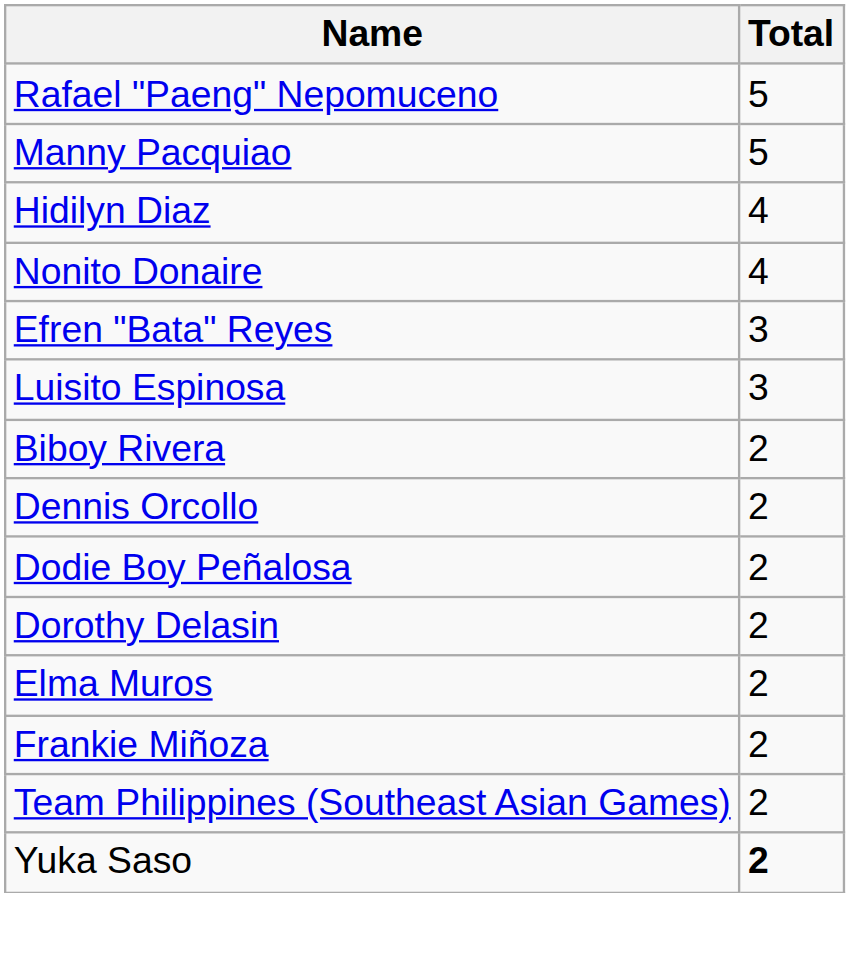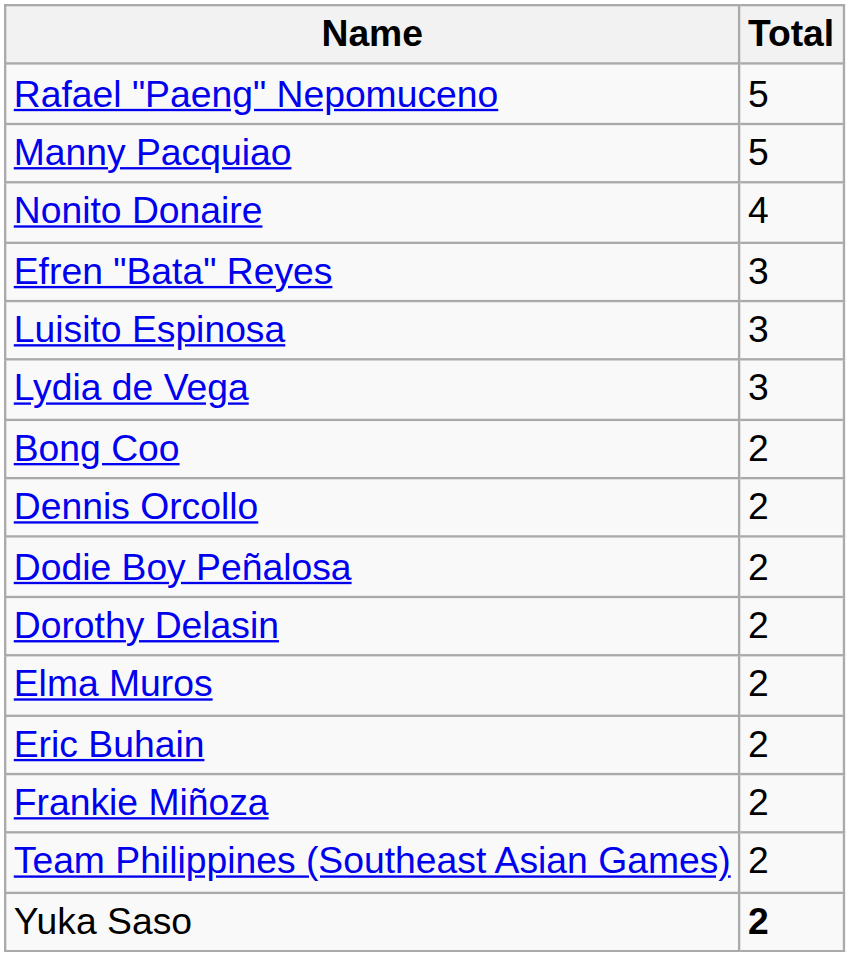 <table class="wikitable">
 <tr>
 <th>Name</th>
 <th>Total</th>
 </tr>
 <tr>
 <td><a href='#'>Rafael "Paeng" Nepomuceno</a></td>
 <td>5</td>
 </tr>
 <tr>
 <td><a href='#'>Manny Pacquiao</a></td>
 <td>5</td>
 </tr>
 <tr>
-<td><a href='#'>Hidilyn Diaz</a></td>
-<td>4</td>
-</tr>
-<tr>
 <td><a href='#'>Nonito Donaire</a></td>
 <td>4</td>
 </tr>
 <tr>
 <td><a href='#'>Efren "Bata" Reyes</a></td>
 <td>3</td>
 </tr>
 <tr>
 <td><a href='#'>Luisito Espinosa</a></td>
 <td>3</td>
 </tr>
 <tr>
-<td><a href='#'>Biboy Rivera</a></td>
+<td><a href='#'>Lydia de Vega</a></td>
+<td>3</td>
+</tr>
+<tr>
+<td><a href='#'>Bong Coo</a></td>
 <td>2</td>
 </tr>
 <tr>
 <td><a href='#'>Dennis Orcollo</a></td>
 <td>2</td>
 </tr>
 <tr>
 <td><a href='#'>Dodie Boy Peñalosa</a></td>
 <td>2</td>
 </tr>
 <tr>
 <td><a href='#'>Dorothy Delasin</a></td>
 <td>2</td>
 </tr>
 <tr>
 <td><a href='#'>Elma Muros</a></td>
 <td>2</td>
 </tr>
 <tr>
+<td><a href='#'>Eric Buhain</a></td>
+<td>2</td>
+</tr>
+<tr>
 <td><a href='#'>Frankie Miñoza</a></td>
 <td>2</td>
 </tr>
 <tr>
 <td><a href='#'>Team Philippines (Southeast Asian Games)</a></td>
 <td>2</td>
 </tr>
 <tr>
 <td>Yuka Saso</td>
 <td><strong>2</strong></td>
 </tr>
 </table>
